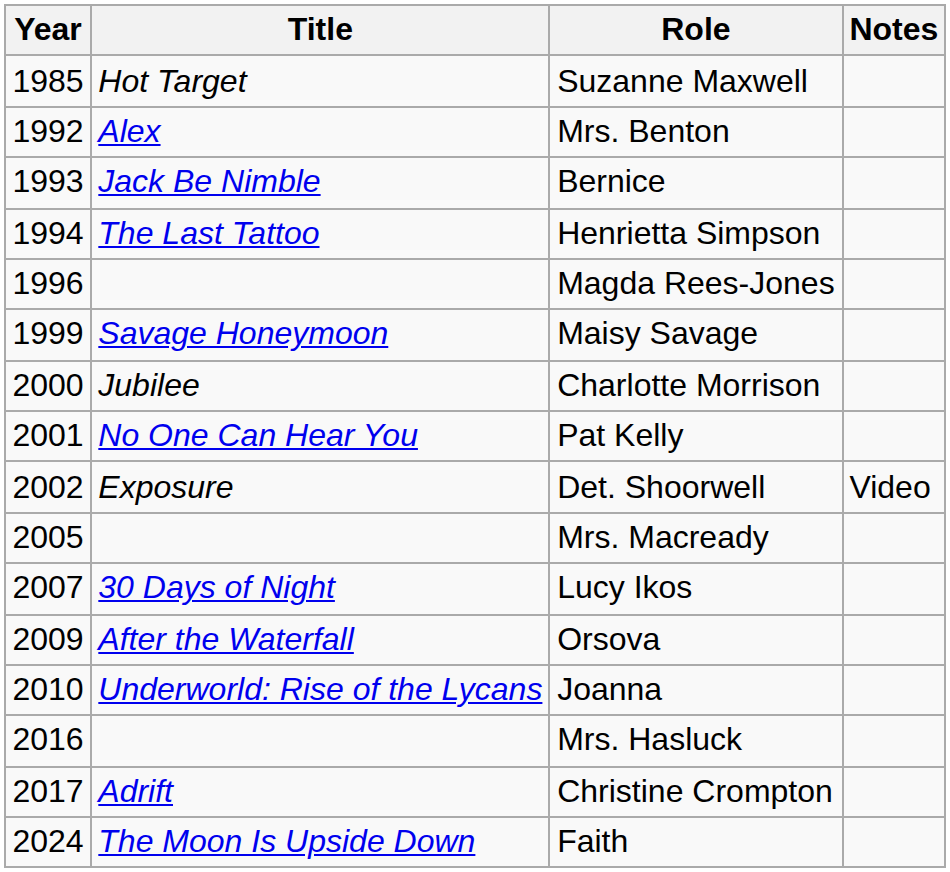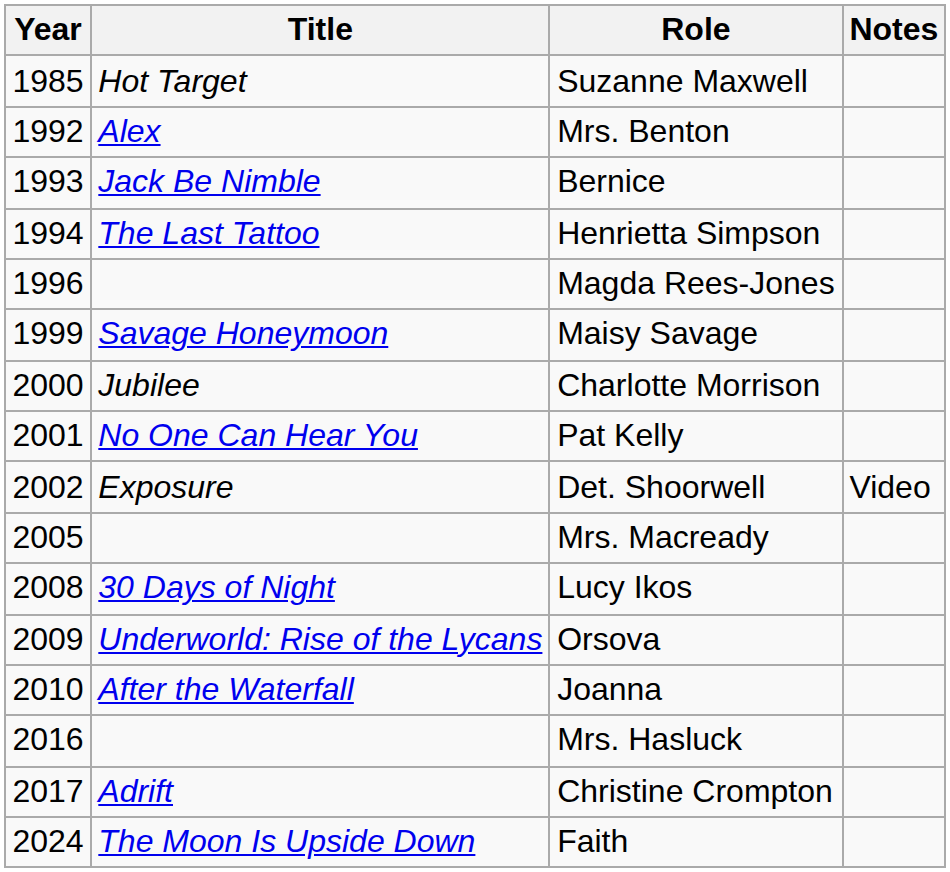 <table class="wikitable sortable">
 <tr>
 <th>Year</th>
 <th>Title</th>
 <th>Role</th>
 <th class="unsortable">Notes</th>
 </tr>
 <tr>
 <td>1985</td>
 <td><em>Hot Target</em></td>
 <td>Suzanne Maxwell</td>
 <td></td>
 </tr>
 <tr>
 <td>1992</td>
 <td><em><a href='#'>Alex</a></em></td>
 <td>Mrs. Benton</td>
 <td></td>
 </tr>
 <tr>
 <td>1993</td>
 <td><em><a href='#'>Jack Be Nimble</a></em></td>
 <td>Bernice</td>
 <td></td>
 </tr>
 <tr>
 <td>1994</td>
 <td><em><a href='#'>The Last Tattoo</a></em></td>
 <td>Henrietta Simpson</td>
 <td></td>
 </tr>
 <tr>
 <td>1996</td>
 <td><em></em></td>
 <td>Magda Rees-Jones</td>
 <td></td>
 </tr>
 <tr>
 <td>1999</td>
 <td><em><a href='#'>Savage Honeymoon</a></em></td>
 <td>Maisy Savage</td>
 <td></td>
 </tr>
 <tr>
 <td>2000</td>
 <td><em>Jubilee</em></td>
 <td>Charlotte Morrison</td>
 <td></td>
 </tr>
 <tr>
 <td>2001</td>
 <td><em><a href='#'>No One Can Hear You</a></em></td>
 <td>Pat Kelly</td>
 <td></td>
 </tr>
 <tr>
 <td>2002</td>
 <td><em>Exposure</em></td>
 <td>Det. Shoorwell</td>
 <td>Video</td>
 </tr>
 <tr>
 <td>2005</td>
 <td><em></em></td>
 <td>Mrs. Macready</td>
 <td></td>
 </tr>
 <tr>
-<td>2007</td>
+<td>2008</td>
 <td><em><a href='#'>30 Days of Night</a></em></td>
 <td>Lucy Ikos</td>
 <td></td>
 </tr>
 <tr>
 <td>2009</td>
-<td><em><a href='#'>After the Waterfall</a></em></td>
+<td><em><a href='#'>Underworld: Rise of the Lycans</a></em></td>
 <td>Orsova</td>
 <td></td>
 </tr>
 <tr>
 <td>2010</td>
-<td><em><a href='#'>Underworld: Rise of the Lycans</a></em></td>
+<td><em><a href='#'>After the Waterfall</a></em></td>
 <td>Joanna</td>
 <td></td>
 </tr>
 <tr>
 <td>2016</td>
 <td><em></em></td>
 <td>Mrs. Hasluck</td>
 <td></td>
 </tr>
 <tr>
 <td>2017</td>
 <td><em><a href='#'>Adrift</a></em></td>
 <td>Christine Crompton</td>
 <td></td>
 </tr>
 <tr>
 <td>2024</td>
 <td><em><a href='#'>The Moon Is Upside Down</a></em></td>
 <td>Faith</td>
 <td></td>
 </tr>
 </table>
